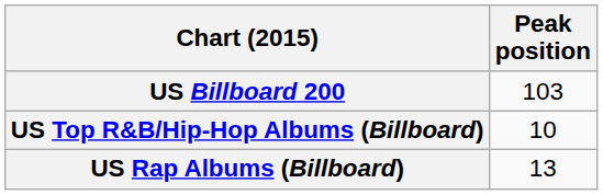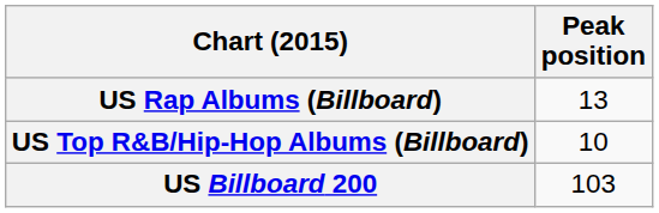 <table class="wikitable sortable plainrowheaders" style="text-align:center">
 <tr>
 <th scope="col">Chart (2015)</th>
 <th scope="col">Peak<br> position</th>
 </tr>
 <tr>
-<th scope="row">US <a href='#'><em>Billboard</em> 200</a></th>
-<td style="text-align:center;">103</td>
+<th scope="row">US <a href='#'>Rap Albums</a> (<em>Billboard</em>)</th>
+<td style="text-align:center;">13</td>
 </tr>
 <tr>
 <th scope="row">US <a href='#'>Top R&B/Hip-Hop Albums</a> (<em>Billboard</em>)</th>
 <td style="text-align:center;">10</td>
 </tr>
 <tr>
-<th scope="row">US <a href='#'>Rap Albums</a> (<em>Billboard</em>)</th>
-<td style="text-align:center;">13</td>
+<th scope="row">US <a href='#'><em>Billboard</em> 200</a></th>
+<td style="text-align:center;">103</td>
 </tr>
 </table>
